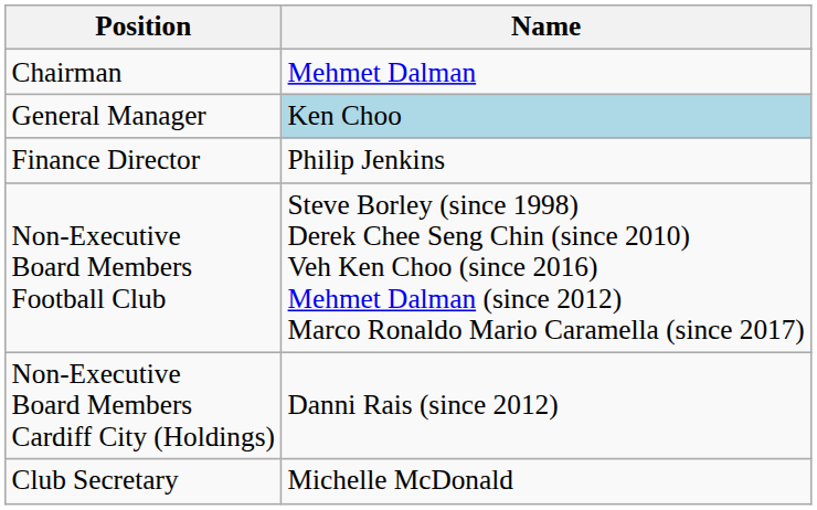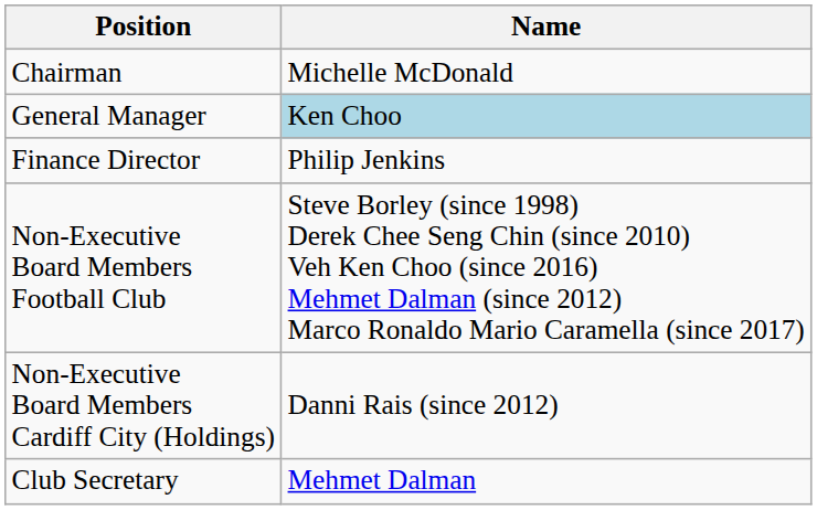 <table class="wikitable" style="text-align: left">
 <tr>
 <th>Position</th>
 <th>Name</th>
 </tr>
 <tr>
 <td>Chairman</td>
-<td> <a href='#'>Mehmet Dalman</a></td>
+<td> Michelle McDonald</td>
 </tr>
 <tr>
 <td>General Manager</td>
 <td style="background: lightblue;"> Ken Choo</td>
 </tr>
 <tr>
 <td>Finance Director</td>
 <td> Philip Jenkins</td>
 </tr>
 <tr>
 <td>Non-Executive<br>Board Members<br>Football Club</td>
 <td> Steve Borley (since 1998)<br> Derek Chee Seng Chin (since 2010)<br> Veh Ken Choo (since 2016)<br> <a href='#'>Mehmet Dalman</a> (since 2012)<br> Marco Ronaldo Mario Caramella (since 2017)<br></td>
 </tr>
 <tr>
 <td>Non-Executive<br>Board Members<br>Cardiff City (Holdings)</td>
 <td> Danni Rais (since 2012)</td>
 </tr>
 <tr>
 <td>Club Secretary</td>
-<td> Michelle McDonald</td>
+<td> <a href='#'>Mehmet Dalman</a></td>
 </tr>
 </table>
